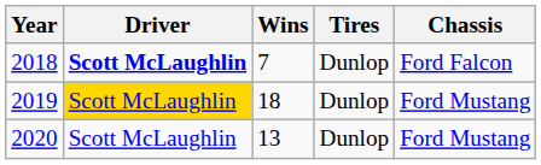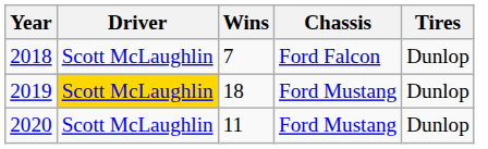 <table class="wikitable" style="font-size: 85%">
 <tr>
 <th>Year</th>
 <th>Driver</th>
 <th>Wins</th>
+<th>Chassis</th>
 <th>Tires</th>
-<th>Chassis</th>
 </tr>
 <tr>
 <td><a href='#'>2018</a></td>
-<td><strong> <a href='#'>Scott McLaughlin</a></strong></td>
+<td> <a href='#'>Scott McLaughlin</a></td>
 <td>7</td>
+<td><a href='#'>Ford Falcon</a></td>
 <td>Dunlop</td>
-<td><a href='#'>Ford Falcon</a></td>
 </tr>
 <tr>
 <td><a href='#'>2019</a></td>
 <td style="background: gold;"> <a href='#'>Scott McLaughlin</a></td>
 <td>18</td>
+<td><a href='#'>Ford Mustang</a></td>
 <td>Dunlop</td>
-<td><a href='#'>Ford Mustang</a></td>
 </tr>
 <tr>
 <td><a href='#'>2020</a></td>
 <td> <a href='#'>Scott McLaughlin</a></td>
-<td>13</td>
+<td>11</td>
+<td><a href='#'>Ford Mustang</a></td>
 <td>Dunlop</td>
-<td><a href='#'>Ford Mustang</a></td>
 </tr>
 </table>
